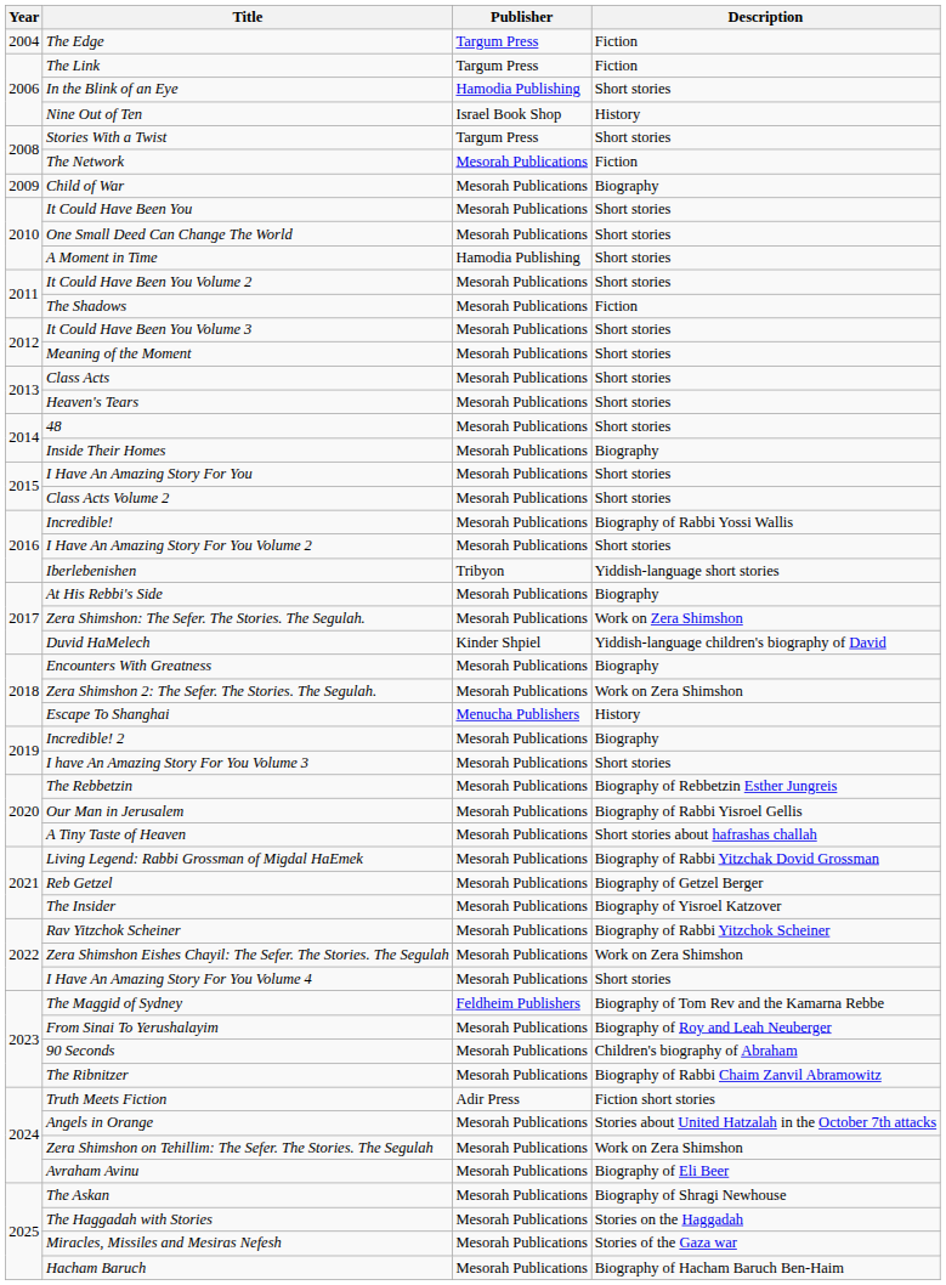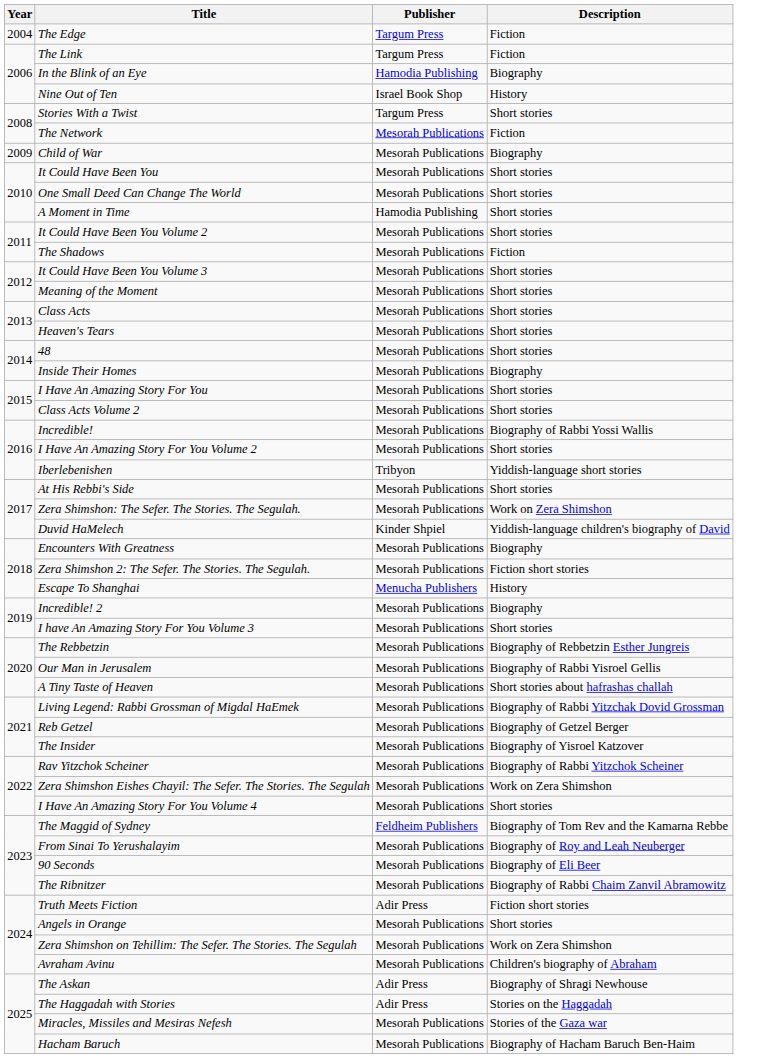 <table class="wikitable">
 <tr>
 <th>Year</th>
 <th>Title</th>
 <th>Publisher</th>
 <th>Description</th>
 </tr>
 <tr>
 <td>2004</td>
 <td><em>The Edge</em></td>
 <td><a href='#'>Targum Press</a></td>
 <td>Fiction</td>
 </tr>
 <tr>
 <td rowspan="3">2006</td>
 <td><em>The Link</em></td>
 <td>Targum Press</td>
 <td>Fiction</td>
 </tr>
 <tr>
 <td><em>In the Blink of an Eye</em></td>
 <td><a href='#'>Hamodia Publishing</a></td>
-<td>Short stories</td>
+<td>Biography</td>
 </tr>
 <tr>
 <td><em>Nine Out of Ten</em></td>
 <td>Israel Book Shop</td>
 <td>History</td>
 </tr>
 <tr>
 <td rowspan="2">2008</td>
 <td><em>Stories With a Twist</em></td>
 <td>Targum Press</td>
 <td>Short stories</td>
 </tr>
 <tr>
 <td><em>The Network</em></td>
 <td><a href='#'>Mesorah Publications</a></td>
 <td>Fiction</td>
 </tr>
 <tr>
 <td>2009</td>
 <td><em>Child of War</em></td>
 <td>Mesorah Publications</td>
 <td>Biography</td>
 </tr>
 <tr>
 <td rowspan="3">2010</td>
 <td><em>It Could Have Been You</em></td>
 <td>Mesorah Publications</td>
 <td>Short stories</td>
 </tr>
 <tr>
 <td><em>One Small Deed Can Change The World</em></td>
 <td>Mesorah Publications</td>
 <td>Short stories</td>
 </tr>
 <tr>
 <td><em>A Moment in Time</em></td>
 <td>Hamodia Publishing</td>
 <td>Short stories</td>
 </tr>
 <tr>
 <td rowspan="2">2011</td>
 <td><em>It Could Have Been You Volume 2</em></td>
 <td>Mesorah Publications</td>
 <td>Short stories</td>
 </tr>
 <tr>
 <td><em>The Shadows</em></td>
 <td>Mesorah Publications</td>
 <td>Fiction</td>
 </tr>
 <tr>
 <td rowspan="2">2012</td>
 <td><em>It Could Have Been You Volume 3</em></td>
 <td>Mesorah Publications</td>
 <td>Short stories</td>
 </tr>
 <tr>
 <td><em>Meaning of the Moment</em></td>
 <td>Mesorah Publications</td>
 <td>Short stories</td>
 </tr>
 <tr>
 <td rowspan="2">2013</td>
 <td><em>Class Acts</em></td>
 <td>Mesorah Publications</td>
 <td>Short stories</td>
 </tr>
 <tr>
 <td><em>Heaven's Tears</em></td>
 <td>Mesorah Publications</td>
 <td>Short stories</td>
 </tr>
 <tr>
 <td rowspan="2">2014</td>
 <td><em>48</em></td>
 <td>Mesorah Publications</td>
 <td>Short stories</td>
 </tr>
 <tr>
 <td><em>Inside Their Homes</em></td>
 <td>Mesorah Publications</td>
 <td>Biography</td>
 </tr>
 <tr>
 <td rowspan="2">2015</td>
 <td><em>I Have An Amazing Story For You</em></td>
 <td>Mesorah Publications</td>
 <td>Short stories</td>
 </tr>
 <tr>
 <td><em>Class Acts Volume 2</em></td>
 <td>Mesorah Publications</td>
 <td>Short stories</td>
 </tr>
 <tr>
 <td rowspan="3">2016</td>
 <td><em>Incredible!</em></td>
 <td>Mesorah Publications</td>
 <td>Biography of Rabbi Yossi Wallis</td>
 </tr>
 <tr>
 <td><em>I Have An Amazing Story For You Volume 2</em></td>
 <td>Mesorah Publications</td>
 <td>Short stories</td>
 </tr>
 <tr>
 <td><em>Iberlebenishen</em></td>
 <td>Tribyon</td>
 <td>Yiddish-language short stories</td>
 </tr>
 <tr>
 <td rowspan="3">2017</td>
 <td><em>At His Rebbi's Side</em></td>
 <td>Mesorah Publications</td>
-<td>Biography</td>
+<td>Short stories</td>
 </tr>
 <tr>
 <td><em>Zera Shimshon: The Sefer. The Stories. The Segulah.</em></td>
 <td>Mesorah Publications</td>
 <td>Work on <a href='#'>Zera Shimshon</a></td>
 </tr>
 <tr>
 <td><em>Duvid HaMelech</em></td>
 <td>Kinder Shpiel</td>
 <td>Yiddish-language children's biography of <a href='#'>David</a></td>
 </tr>
 <tr>
 <td rowspan="3">2018</td>
 <td><em>Encounters With Greatness</em></td>
 <td>Mesorah Publications</td>
 <td>Biography</td>
 </tr>
 <tr>
 <td><em>Zera Shimshon 2: The Sefer. The Stories. The Segulah.</em></td>
 <td>Mesorah Publications</td>
-<td>Work on Zera Shimshon</td>
+<td>Fiction short stories</td>
 </tr>
 <tr>
 <td><em>Escape To Shanghai</em></td>
 <td><a href='#'>Menucha Publishers</a></td>
 <td>History</td>
 </tr>
 <tr>
 <td rowspan="2">2019</td>
 <td><em>Incredible! 2</em></td>
 <td>Mesorah Publications</td>
 <td>Biography</td>
 </tr>
 <tr>
 <td><em>I have An Amazing Story For You Volume 3</em></td>
 <td>Mesorah Publications</td>
 <td>Short stories</td>
 </tr>
 <tr>
 <td rowspan="3">2020</td>
 <td><em>The Rebbetzin</em></td>
 <td>Mesorah Publications</td>
 <td>Biography of Rebbetzin <a href='#'>Esther Jungreis</a></td>
 </tr>
 <tr>
 <td><em>Our Man in Jerusalem</em></td>
 <td>Mesorah Publications</td>
 <td>Biography of Rabbi Yisroel Gellis</td>
 </tr>
 <tr>
 <td><em>A Tiny Taste of Heaven</em></td>
 <td>Mesorah Publications</td>
 <td>Short stories about <a href='#'>hafrashas challah</a></td>
 </tr>
 <tr>
 <td rowspan="3">2021</td>
 <td><em>Living Legend: Rabbi Grossman of Migdal HaEmek</em></td>
 <td>Mesorah Publications</td>
 <td>Biography of Rabbi <a href='#'>Yitzchak Dovid Grossman</a></td>
 </tr>
 <tr>
 <td><em>Reb Getzel</em></td>
 <td>Mesorah Publications</td>
 <td>Biography of Getzel Berger</td>
 </tr>
 <tr>
 <td><em>The Insider</em></td>
 <td>Mesorah Publications</td>
 <td>Biography of Yisroel Katzover</td>
 </tr>
 <tr>
 <td rowspan="3">2022</td>
 <td><em>Rav Yitzchok Scheiner</em></td>
 <td>Mesorah Publications</td>
 <td>Biography of Rabbi <a href='#'>Yitzchok Scheiner</a></td>
 </tr>
 <tr>
 <td><em>Zera Shimshon Eishes Chayil: The Sefer. The Stories. The Segulah</em></td>
 <td>Mesorah Publications</td>
 <td>Work on Zera Shimshon</td>
 </tr>
 <tr>
 <td><em>I Have An Amazing Story For You Volume 4</em></td>
 <td>Mesorah Publications</td>
 <td>Short stories</td>
 </tr>
 <tr>
 <td rowspan="4">2023</td>
 <td><em>The Maggid of Sydney</em></td>
 <td><a href='#'>Feldheim Publishers</a></td>
 <td>Biography of Tom Rev and the Kamarna Rebbe</td>
 </tr>
 <tr>
 <td><em>From Sinai To Yerushalayim</em></td>
 <td>Mesorah Publications</td>
 <td>Biography of <a href='#'>Roy and Leah Neuberger</a></td>
 </tr>
 <tr>
 <td><em>90 Seconds</em></td>
 <td>Mesorah Publications</td>
-<td>Children's biography of <a href='#'>Abraham</a></td>
+<td>Biography of <a href='#'>Eli Beer</a></td>
 </tr>
 <tr>
 <td><em>The Ribnitzer</em></td>
 <td>Mesorah Publications</td>
 <td>Biography of Rabbi <a href='#'>Chaim Zanvil Abramowitz</a></td>
 </tr>
 <tr>
 <td rowspan="4">2024</td>
 <td><em>Truth Meets Fiction</em></td>
 <td>Adir Press</td>
 <td>Fiction short stories</td>
 </tr>
 <tr>
 <td><em>Angels in Orange</em></td>
 <td>Mesorah Publications</td>
-<td>Stories about <a href='#'>United Hatzalah</a> in the <a href='#'>October 7th attacks</a></td>
+<td>Short stories</td>
 </tr>
 <tr>
 <td><em>Zera Shimshon on Tehillim: The Sefer. The Stories. The Segulah</em></td>
 <td>Mesorah Publications</td>
 <td>Work on Zera Shimshon</td>
 </tr>
 <tr>
 <td><em>Avraham Avinu</em></td>
 <td>Mesorah Publications</td>
-<td>Biography of <a href='#'>Eli Beer</a></td>
+<td>Children's biography of <a href='#'>Abraham</a></td>
 </tr>
 <tr>
 <td rowspan="4">2025</td>
 <td><em>The Askan</em></td>
-<td>Mesorah Publications</td>
+<td>Adir Press</td>
 <td>Biography of Shragi Newhouse</td>
 </tr>
 <tr>
 <td><em>The Haggadah with Stories</em></td>
-<td>Mesorah Publications</td>
+<td>Adir Press</td>
 <td>Stories on the <a href='#'>Haggadah</a></td>
 </tr>
 <tr>
 <td><em>Miracles, Missiles and Mesiras Nefesh</em></td>
 <td>Mesorah Publications</td>
 <td>Stories of the <a href='#'>Gaza war</a></td>
 </tr>
 <tr>
 <td><em>Hacham Baruch</em></td>
 <td>Mesorah Publications</td>
 <td>Biography of Hacham Baruch Ben-Haim</td>
 </tr>
 </table>
